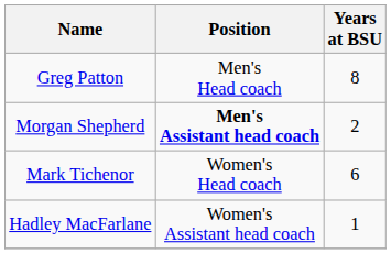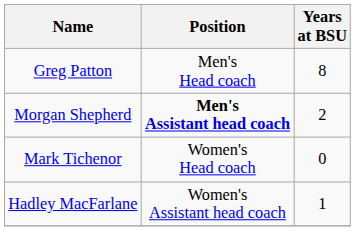 <table class="wikitable">
 <tr>
 <th>Name</th>
 <th>Position</th>
 <th>Years<br>at BSU</th>
 </tr>
 <tr align="center">
 <td><a href='#'>Greg Patton</a></td>
 <td>Men's <br><a href='#'>Head coach</a></td>
 <td>8</td>
 </tr>
 <tr align="center">
 <td><a href='#'>Morgan Shepherd</a></td>
 <td><strong>Men's <br><a href='#'>Assistant head coach</a></strong></td>
 <td>2</td>
 </tr>
 <tr align="center">
 <td><a href='#'>Mark Tichenor</a></td>
 <td>Women's <br><a href='#'>Head coach</a></td>
-<td>6</td>
+<td>0</td>
 </tr>
 <tr align="center">
 <td><a href='#'>Hadley MacFarlane</a></td>
 <td>Women's <br><a href='#'>Assistant head coach</a></td>
 <td>1</td>
 </tr>
 <tr align="center">
 </tr>
 </table>
